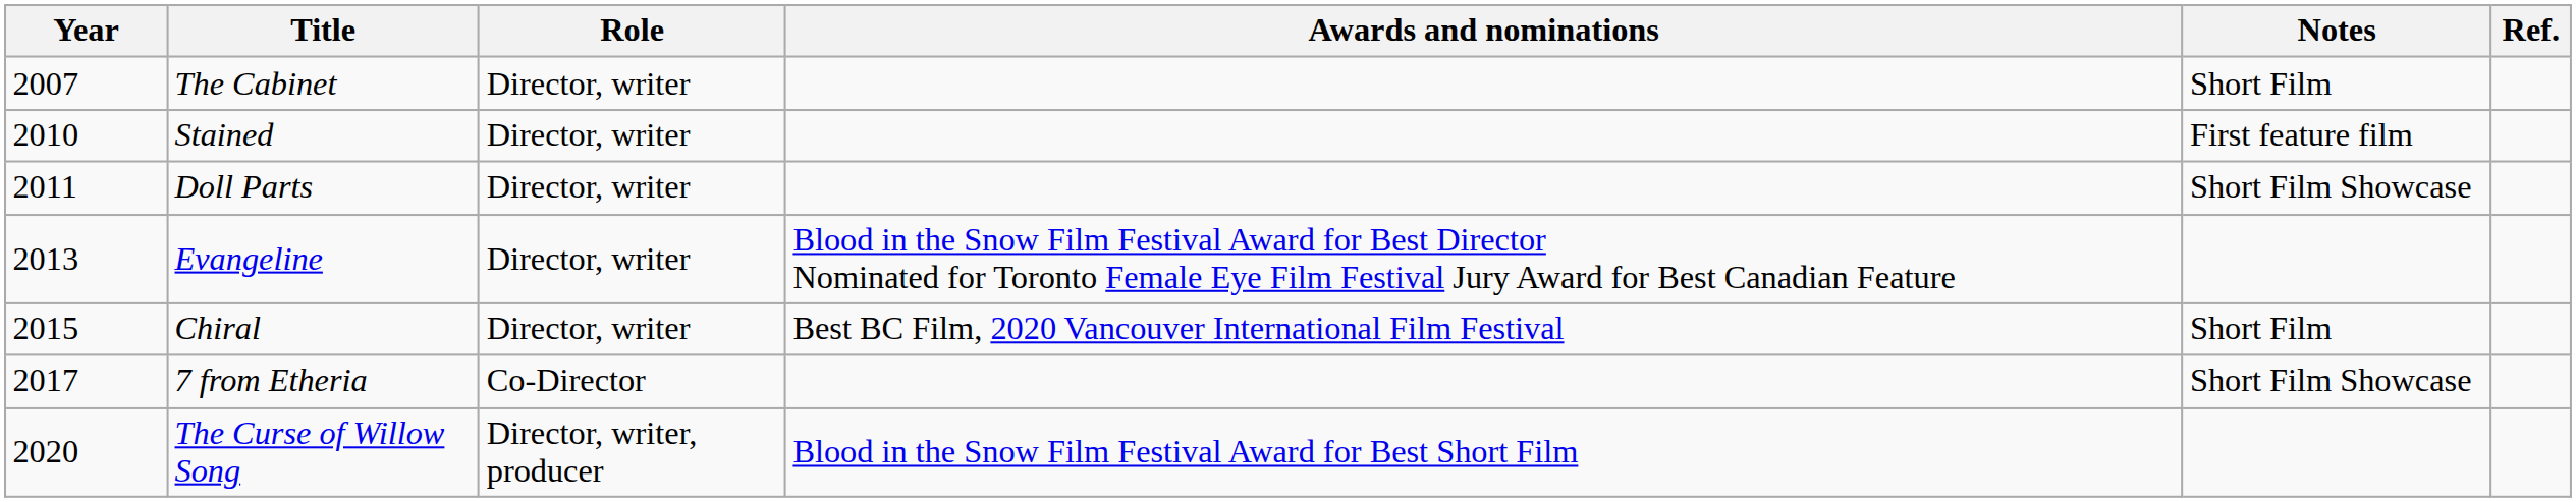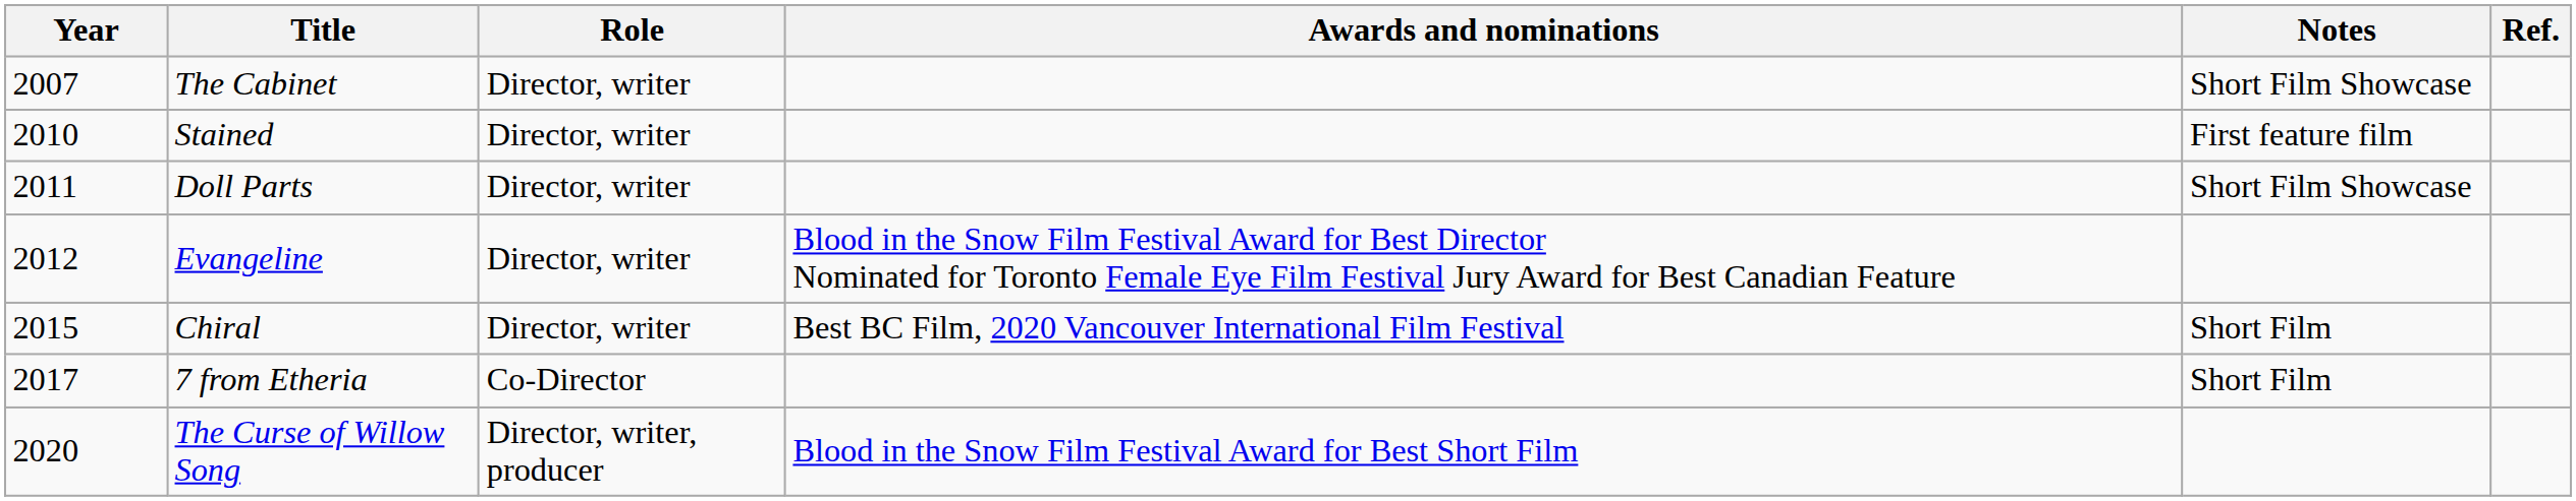 <table class="wikitable" style="text-align: left;">
 <tr>
 <th style="width:5em;">Year</th>
 <th style="width:10em;">Title</th>
 <th style="width:10em;">Role</th>
 <th style="width:50em;">Awards and nominations</th>
 <th style="width:10em;">Notes</th>
 <th style="width:2em;">Ref.</th>
 </tr>
 <tr>
 <td>2007</td>
 <td><em>The Cabinet</em></td>
 <td>Director, writer</td>
 <td></td>
-<td>Short Film</td>
+<td>Short Film Showcase</td>
 <td></td>
 </tr>
 <tr>
 <td>2010</td>
 <td><em>Stained</em></td>
 <td>Director, writer</td>
 <td></td>
 <td>First feature film</td>
 <td></td>
 </tr>
 <tr>
 <td>2011</td>
 <td><em>Doll Parts</em></td>
 <td>Director, writer</td>
 <td></td>
 <td>Short Film Showcase</td>
 <td></td>
 </tr>
 <tr>
-<td>2013</td>
+<td>2012</td>
 <td><em><a href='#'>Evangeline</a></em></td>
 <td>Director, writer</td>
 <td><a href='#'>Blood in the Snow Film Festival Award for Best Director</a><br> Nominated for Toronto <a href='#'>Female Eye Film Festival</a> Jury Award for Best Canadian Feature</td>
 <td></td>
 <td></td>
 </tr>
 <tr>
 <td>2015</td>
 <td><em>Chiral</em></td>
 <td>Director, writer</td>
 <td>Best BC Film, <a href='#'>2020 Vancouver International Film Festival</a></td>
 <td>Short Film</td>
 <td></td>
 </tr>
 <tr>
 <td>2017</td>
 <td><em>7 from Etheria</em></td>
 <td>Co-Director</td>
 <td></td>
-<td>Short Film Showcase</td>
+<td>Short Film</td>
 <td></td>
 </tr>
 <tr>
 <td>2020</td>
 <td><em><a href='#'>The Curse of Willow Song</a></em></td>
 <td>Director, writer, producer</td>
 <td><a href='#'>Blood in the Snow Film Festival Award for Best Short Film</a></td>
 <td></td>
 <td></td>
 </tr>
 </table>
